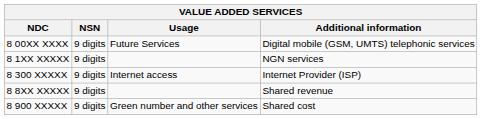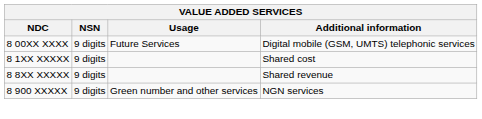 <table class="wikitable">
 <tr>
 <th colspan="4">VALUE ADDED SERVICES</th>
 </tr>
 <tr>
 <th>NDC</th>
 <th>NSN</th>
 <th>Usage</th>
 <th>Additional information</th>
 </tr>
 <tr>
 <td>8 00XX XXXX</td>
 <td>9 digits</td>
 <td>Future Services</td>
 <td>Digital mobile (GSM, UMTS) telephonic services</td>
 </tr>
 <tr>
 <td>8 1XX XXXXX</td>
 <td>9 digits</td>
 <td></td>
-<td>NGN services</td>
-</tr>
-<tr>
-<td>8 300 XXXXX</td>
-<td>9 digits</td>
-<td>Internet access</td>
-<td>Internet Provider (ISP)</td>
+<td>Shared cost</td>
 </tr>
 <tr>
 <td>8 8XX XXXXX</td>
 <td>9 digits</td>
 <td></td>
 <td>Shared revenue</td>
 </tr>
 <tr>
 <td>8 900 XXXXX</td>
 <td>9 digits</td>
 <td>Green number and other services</td>
-<td>Shared cost</td>
+<td>NGN services</td>
 </tr>
 </table>
